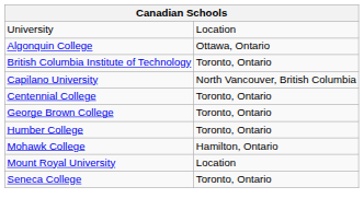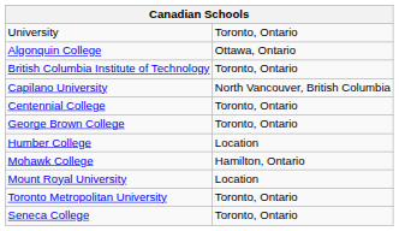 <table class="wikitable">
 <tr>
 <th colspan="2">Canadian Schools</th>
 </tr>
 <tr>
 <td>University</td>
-<td>Location</td>
+<td>Toronto, Ontario</td>
 </tr>
 <tr>
 <td><a href='#'>Algonquin College</a></td>
 <td>Ottawa, Ontario</td>
 </tr>
 <tr>
 <td><a href='#'>British Columbia Institute of Technology</a></td>
 <td>Toronto, Ontario</td>
 </tr>
 <tr>
 <td><a href='#'>Capilano University</a></td>
 <td>North Vancouver, British Columbia</td>
 </tr>
 <tr>
 <td><a href='#'>Centennial College</a></td>
 <td>Toronto, Ontario</td>
 </tr>
 <tr>
 <td><a href='#'>George Brown College</a></td>
 <td>Toronto, Ontario</td>
 </tr>
 <tr>
 <td><a href='#'>Humber College</a></td>
-<td>Toronto, Ontario</td>
+<td>Location</td>
 </tr>
 <tr>
 <td><a href='#'>Mohawk College</a></td>
 <td>Hamilton, Ontario</td>
 </tr>
 <tr>
 <td><a href='#'>Mount Royal University</a></td>
 <td>Location</td>
 </tr>
 <tr>
+<td><a href='#'>Toronto Metropolitan University</a></td>
+<td>Toronto, Ontario</td>
+</tr>
+<tr>
 <td><a href='#'>Seneca College</a></td>
 <td>Toronto, Ontario</td>
 </tr>
 </table>
